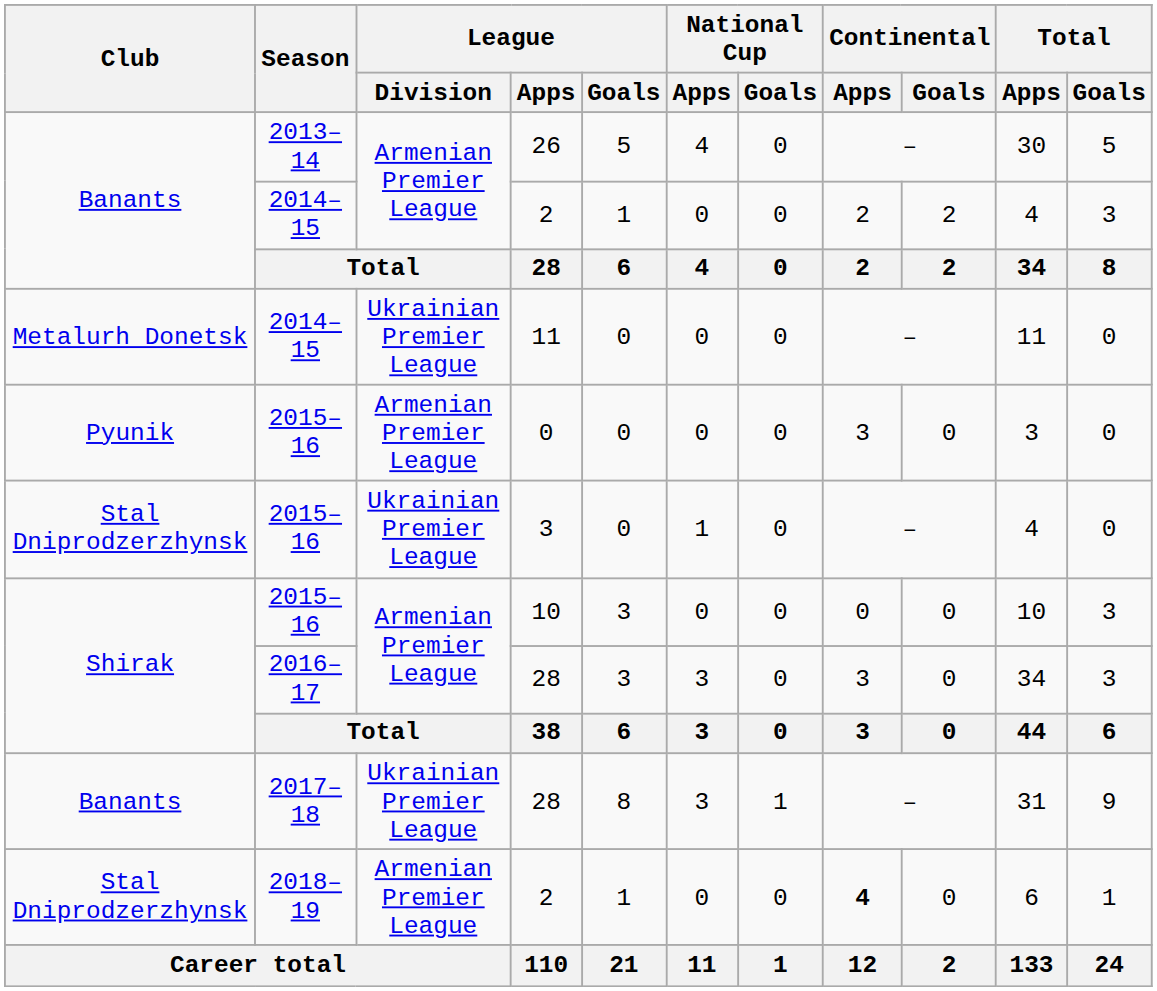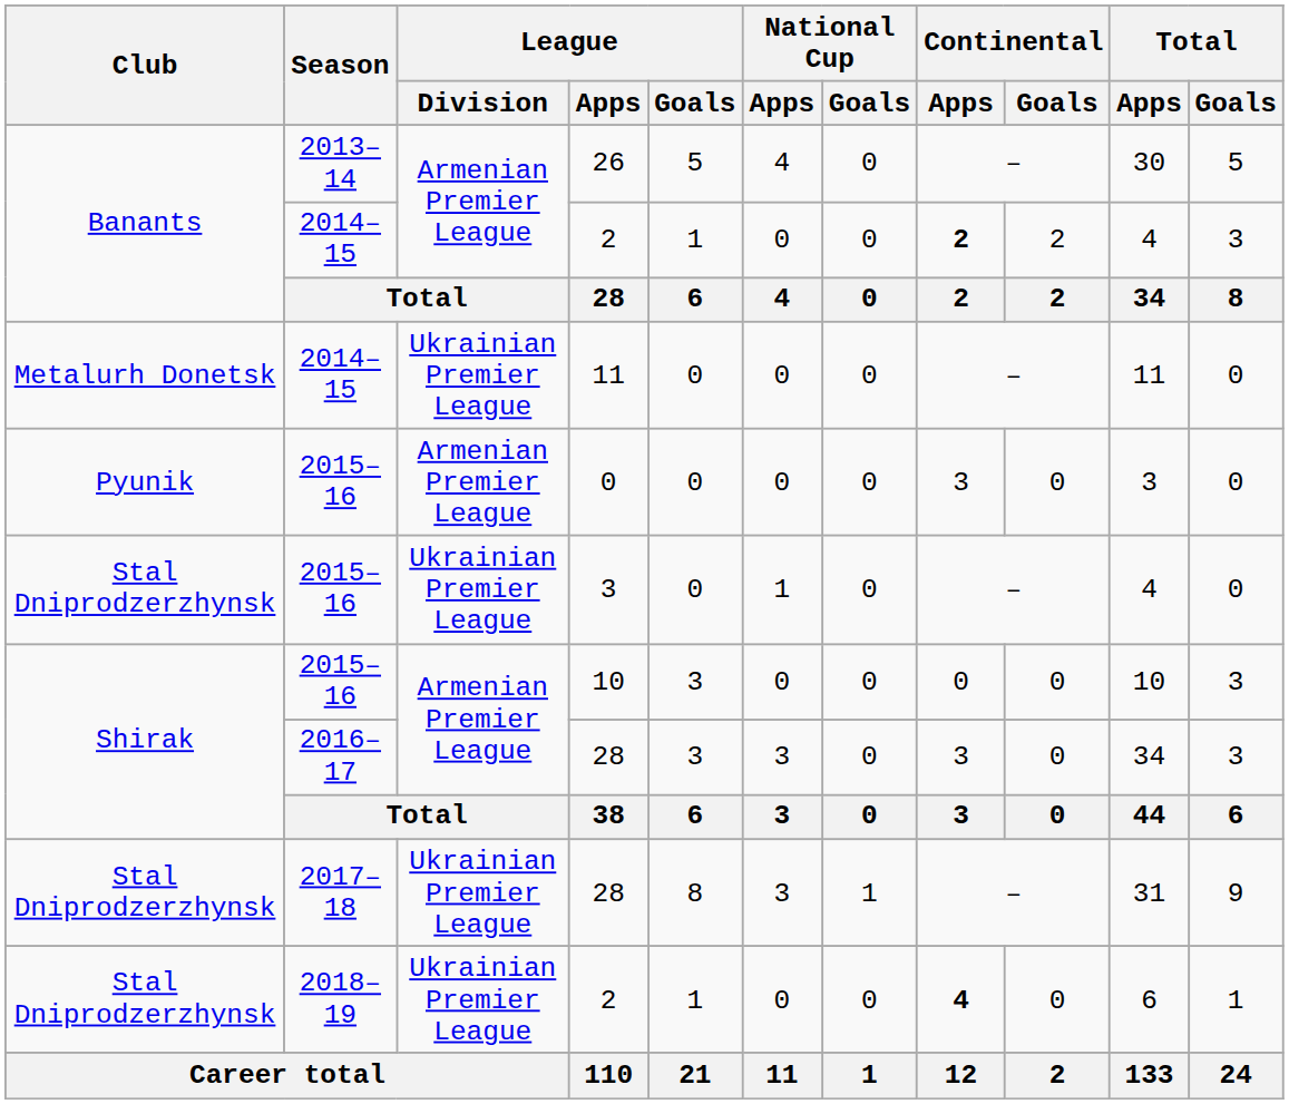 <table class="wikitable" style="text-align: center;">
 <tr>
 <th rowspan="2">Club</th>
 <th rowspan="2">Season</th>
 <th colspan="3">League</th>
 <th colspan="2">National Cup</th>
 <th colspan="2">Continental</th>
 <th colspan="2">Total</th>
 </tr>
 <tr>
 <th>Division</th>
 <th>Apps</th>
 <th>Goals</th>
 <th>Apps</th>
 <th>Goals</th>
 <th>Apps</th>
 <th>Goals</th>
 <th>Apps</th>
 <th>Goals</th>
 </tr>
 <tr>
 <td rowspan="3" valign="center"><a href='#'>Banants</a></td>
 <td><a href='#'>2013–14</a></td>
 <td rowspan="2" valign="center"><a href='#'>Armenian Premier League</a></td>
 <td>26</td>
 <td>5</td>
 <td>4</td>
 <td>0</td>
 <td colspan="2">–</td>
 <td>30</td>
 <td>5</td>
 </tr>
 <tr>
 <td><a href='#'>2014–15</a></td>
 <td>2</td>
 <td>1</td>
 <td>0</td>
 <td>0</td>
-<td>2</td>
+<td><strong>2</strong></td>
 <td>2</td>
 <td>4</td>
 <td>3</td>
 </tr>
 <tr>
 <th colspan="2">Total</th>
 <th>28</th>
 <th>6</th>
 <th>4</th>
 <th>0</th>
 <th>2</th>
 <th>2</th>
 <th>34</th>
 <th>8</th>
 </tr>
 <tr>
 <td valign="center"><a href='#'>Metalurh Donetsk</a></td>
 <td><a href='#'>2014–15</a></td>
 <td><a href='#'>Ukrainian Premier League</a></td>
 <td>11</td>
 <td>0</td>
 <td>0</td>
 <td>0</td>
 <td colspan="2">–</td>
 <td>11</td>
 <td>0</td>
 </tr>
 <tr>
 <td valign="center"><a href='#'>Pyunik</a></td>
 <td><a href='#'>2015–16</a></td>
 <td><a href='#'>Armenian Premier League</a></td>
 <td>0</td>
 <td>0</td>
 <td>0</td>
 <td>0</td>
 <td>3</td>
 <td>0</td>
 <td>3</td>
 <td>0</td>
 </tr>
 <tr>
 <td valign="center"><a href='#'>Stal Dniprodzerzhynsk</a></td>
 <td><a href='#'>2015–16</a></td>
 <td><a href='#'>Ukrainian Premier League</a></td>
 <td>3</td>
 <td>0</td>
 <td>1</td>
 <td>0</td>
 <td colspan="2">–</td>
 <td>4</td>
 <td>0</td>
 </tr>
 <tr>
 <td rowspan="3" valign="center"><a href='#'>Shirak</a></td>
 <td><a href='#'>2015–16</a></td>
 <td rowspan="2" valign="center"><a href='#'>Armenian Premier League</a></td>
 <td>10</td>
 <td>3</td>
 <td>0</td>
 <td>0</td>
 <td>0</td>
 <td>0</td>
 <td>10</td>
 <td>3</td>
 </tr>
 <tr>
 <td><a href='#'>2016–17</a></td>
 <td>28</td>
 <td>3</td>
 <td>3</td>
 <td>0</td>
 <td>3</td>
 <td>0</td>
 <td>34</td>
 <td>3</td>
 </tr>
 <tr>
 <th colspan="2">Total</th>
 <th>38</th>
 <th>6</th>
 <th>3</th>
 <th>0</th>
 <th>3</th>
 <th>0</th>
 <th>44</th>
 <th>6</th>
 </tr>
 <tr>
-<td valign="center"><a href='#'>Banants</a></td>
+<td valign="center"><a href='#'>Stal Dniprodzerzhynsk</a></td>
 <td><a href='#'>2017–18</a></td>
 <td><a href='#'>Ukrainian Premier League</a></td>
 <td>28</td>
 <td>8</td>
 <td>3</td>
 <td>1</td>
 <td colspan="2">–</td>
 <td>31</td>
 <td>9</td>
 </tr>
 <tr>
 <td valign="center"><a href='#'>Stal Dniprodzerzhynsk</a></td>
 <td><a href='#'>2018–19</a></td>
-<td><a href='#'>Armenian Premier League</a></td>
+<td><a href='#'>Ukrainian Premier League</a></td>
 <td>2</td>
 <td>1</td>
 <td>0</td>
 <td>0</td>
 <td><strong>4</strong></td>
 <td>0</td>
 <td>6</td>
 <td>1</td>
 </tr>
 <tr>
 <th colspan="3">Career total</th>
 <th>110</th>
 <th>21</th>
 <th>11</th>
 <th>1</th>
 <th>12</th>
 <th>2</th>
 <th>133</th>
 <th>24</th>
 </tr>
 </table>
